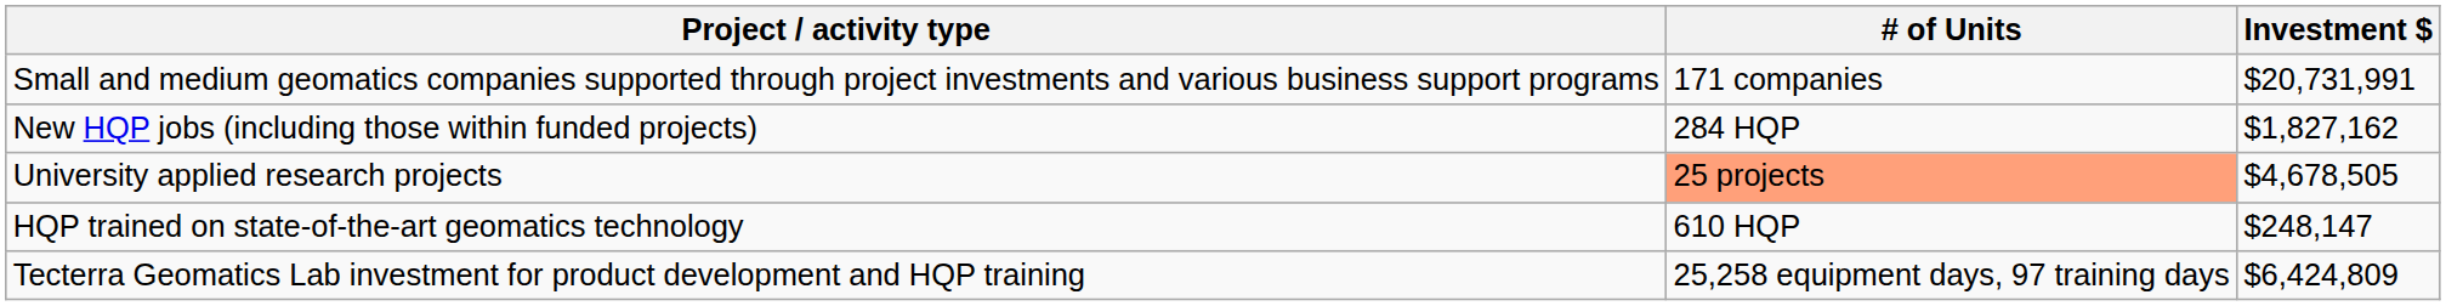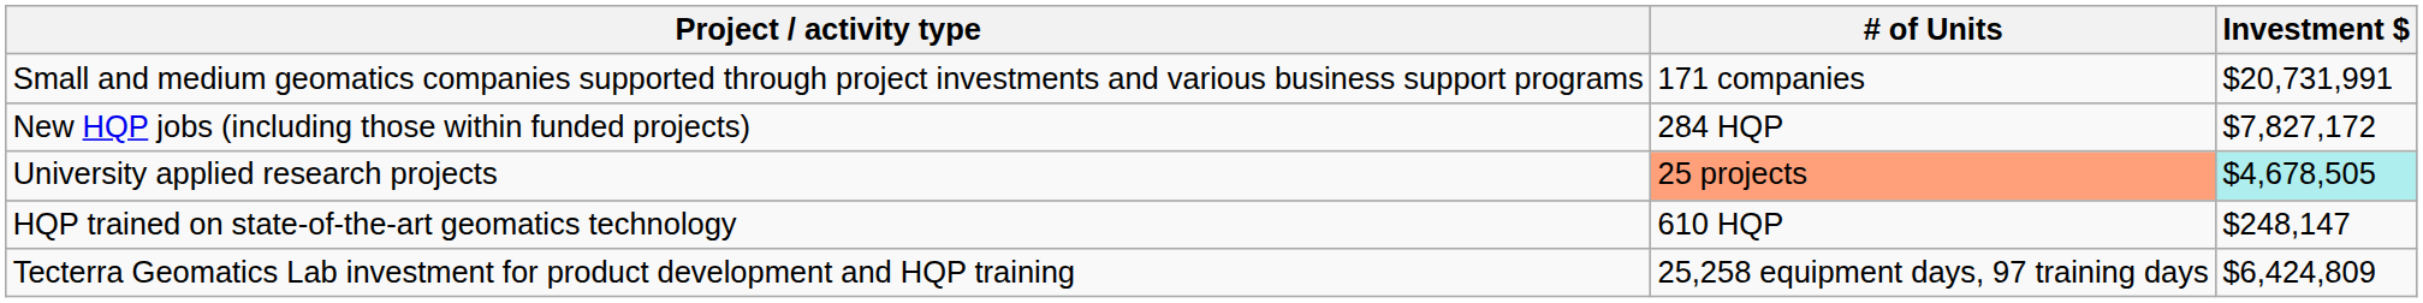 <table class="wikitable">
 <tr>
 <th>Project / activity type</th>
 <th># of Units</th>
 <th>Investment $</th>
 </tr>
 <tr>
 <td>Small and medium geomatics companies supported through project investments and various business support programs</td>
 <td>171 companies</td>
 <td>$20,731,991</td>
 </tr>
 <tr>
 <td>New <a href='#'>HQP</a> jobs (including those within funded projects)</td>
 <td>284 HQP</td>
-<td>$1,827,162</td>
+<td>$7,827,172</td>
 </tr>
 <tr>
 <td>University applied research projects</td>
 <td style="background: lightsalmon;">25 projects</td>
-<td>$4,678,505</td>
+<td style="background: paleturquoise;">$4,678,505</td>
 </tr>
 <tr>
 <td>HQP trained on state-of-the-art geomatics technology</td>
 <td>610 HQP</td>
 <td>$248,147</td>
 </tr>
 <tr>
 <td>Tecterra Geomatics Lab investment for product development and HQP training</td>
 <td>25,258 equipment days, 97 training days</td>
 <td>$6,424,809</td>
 </tr>
 </table>
